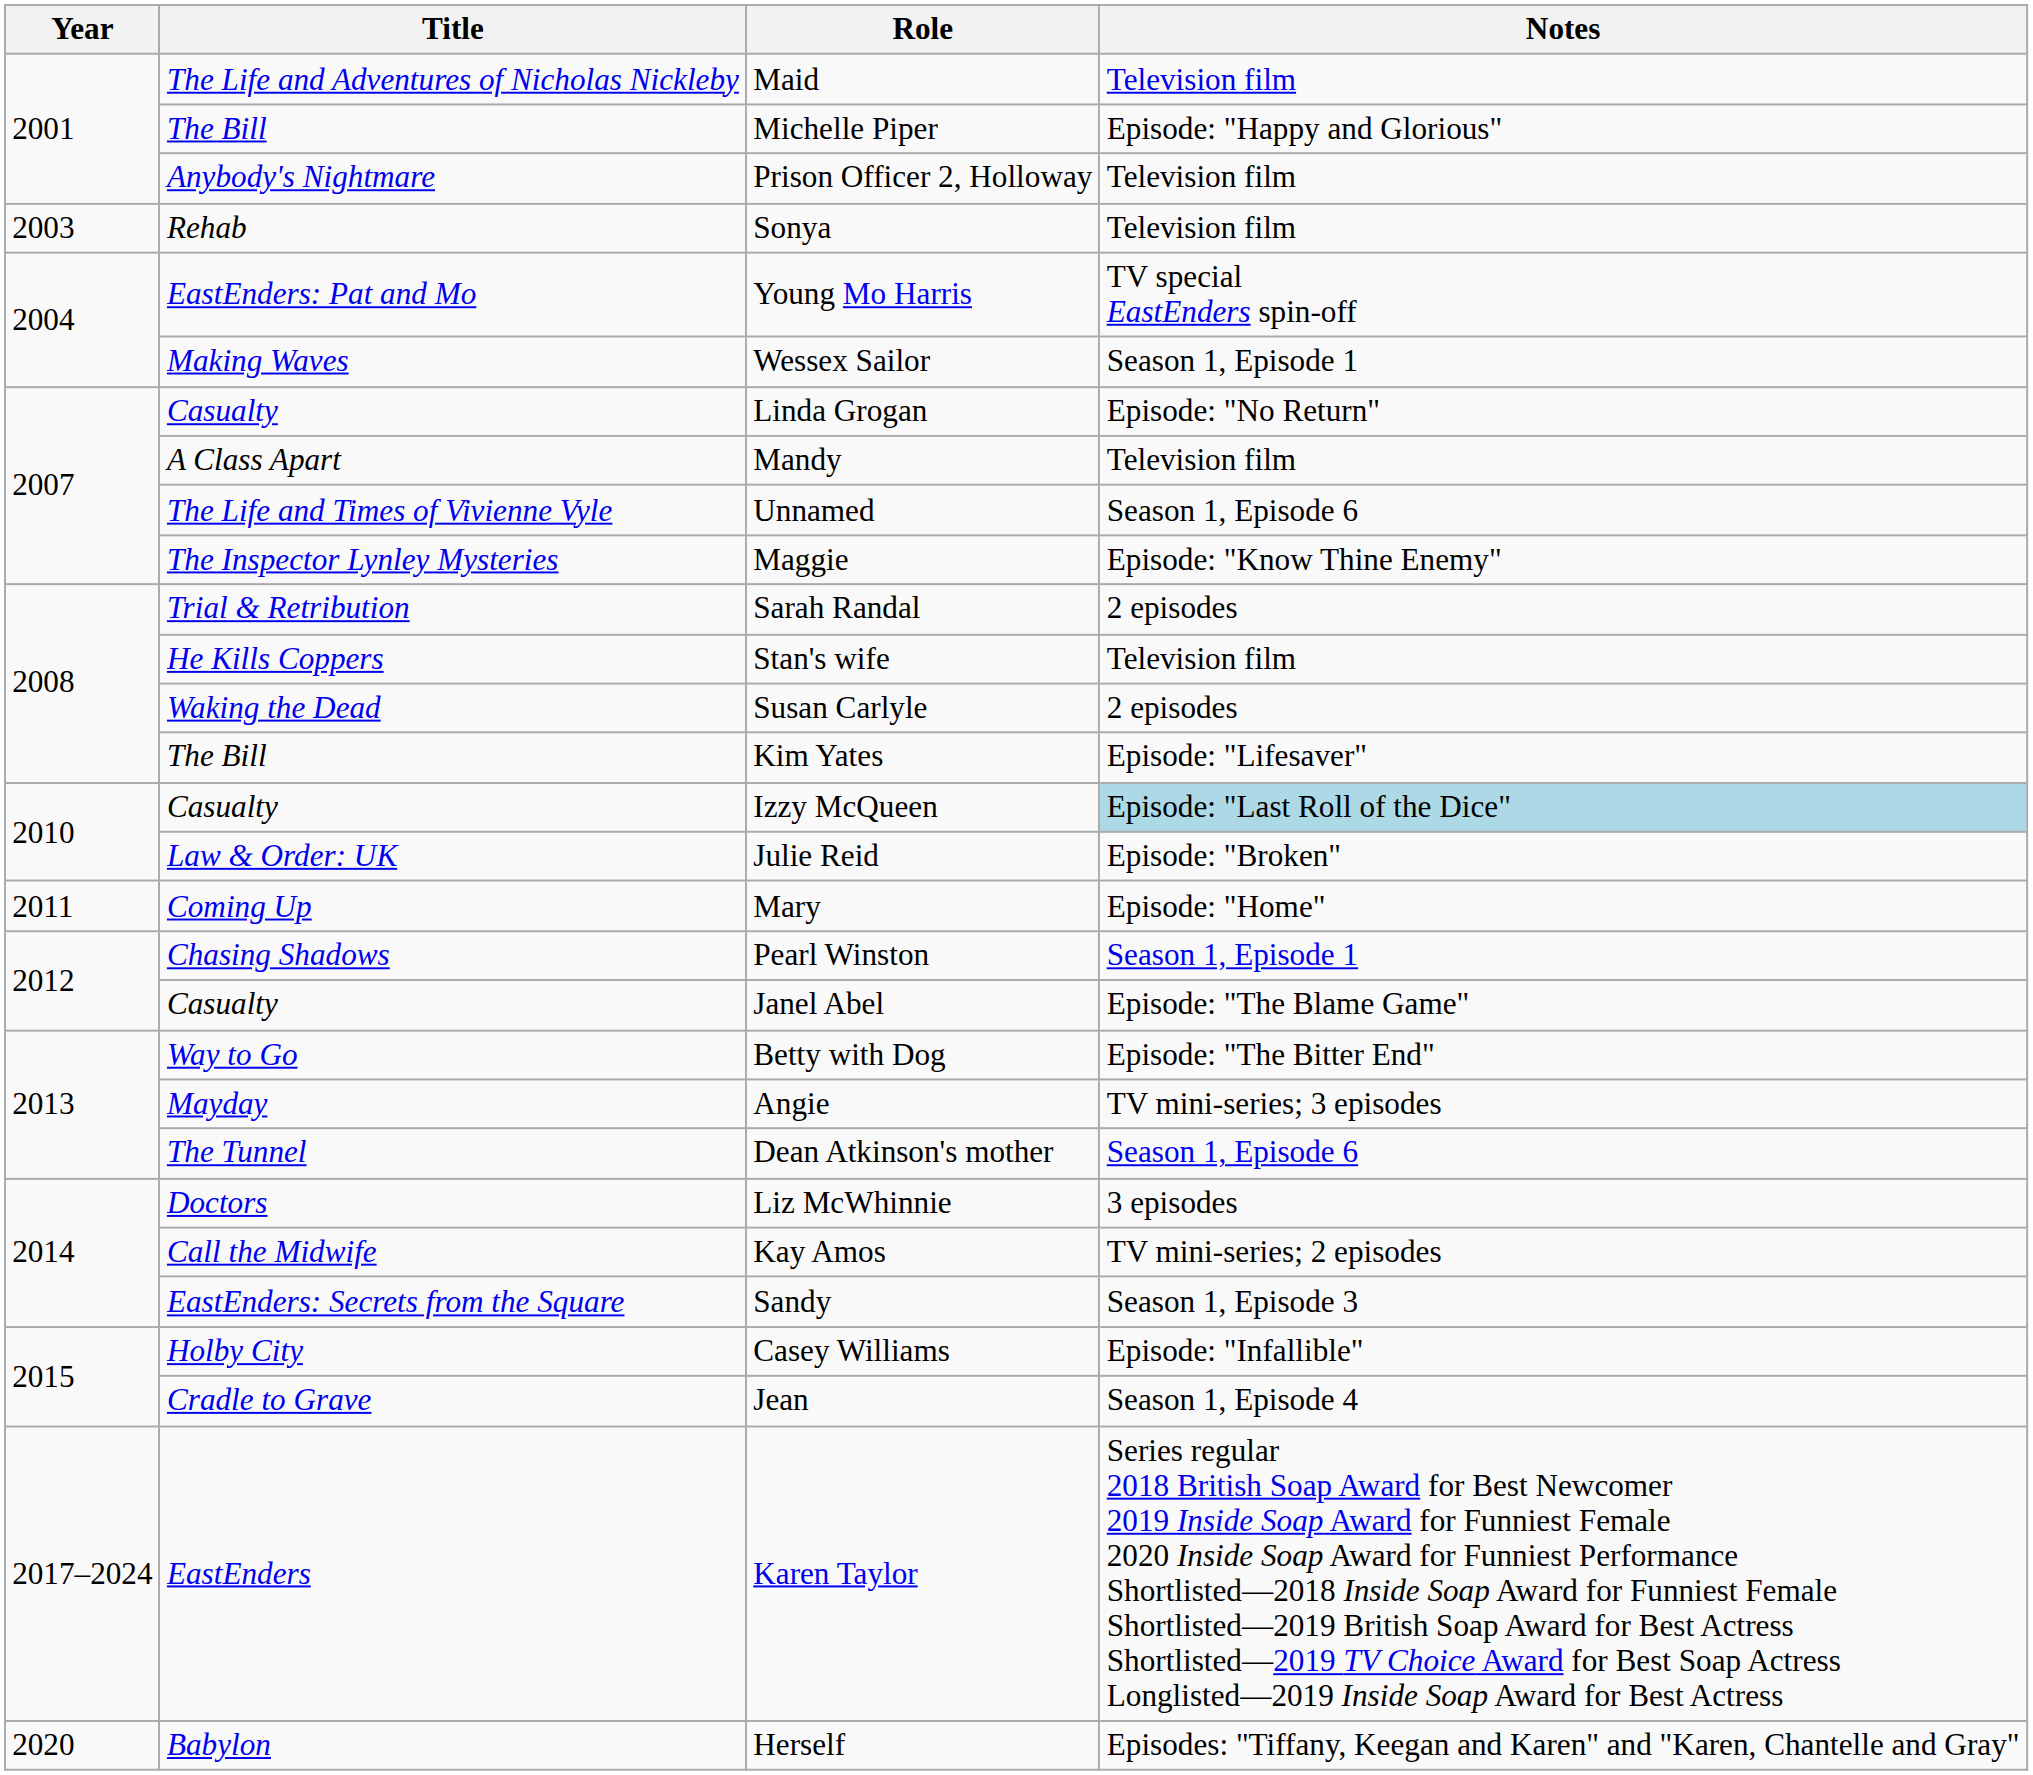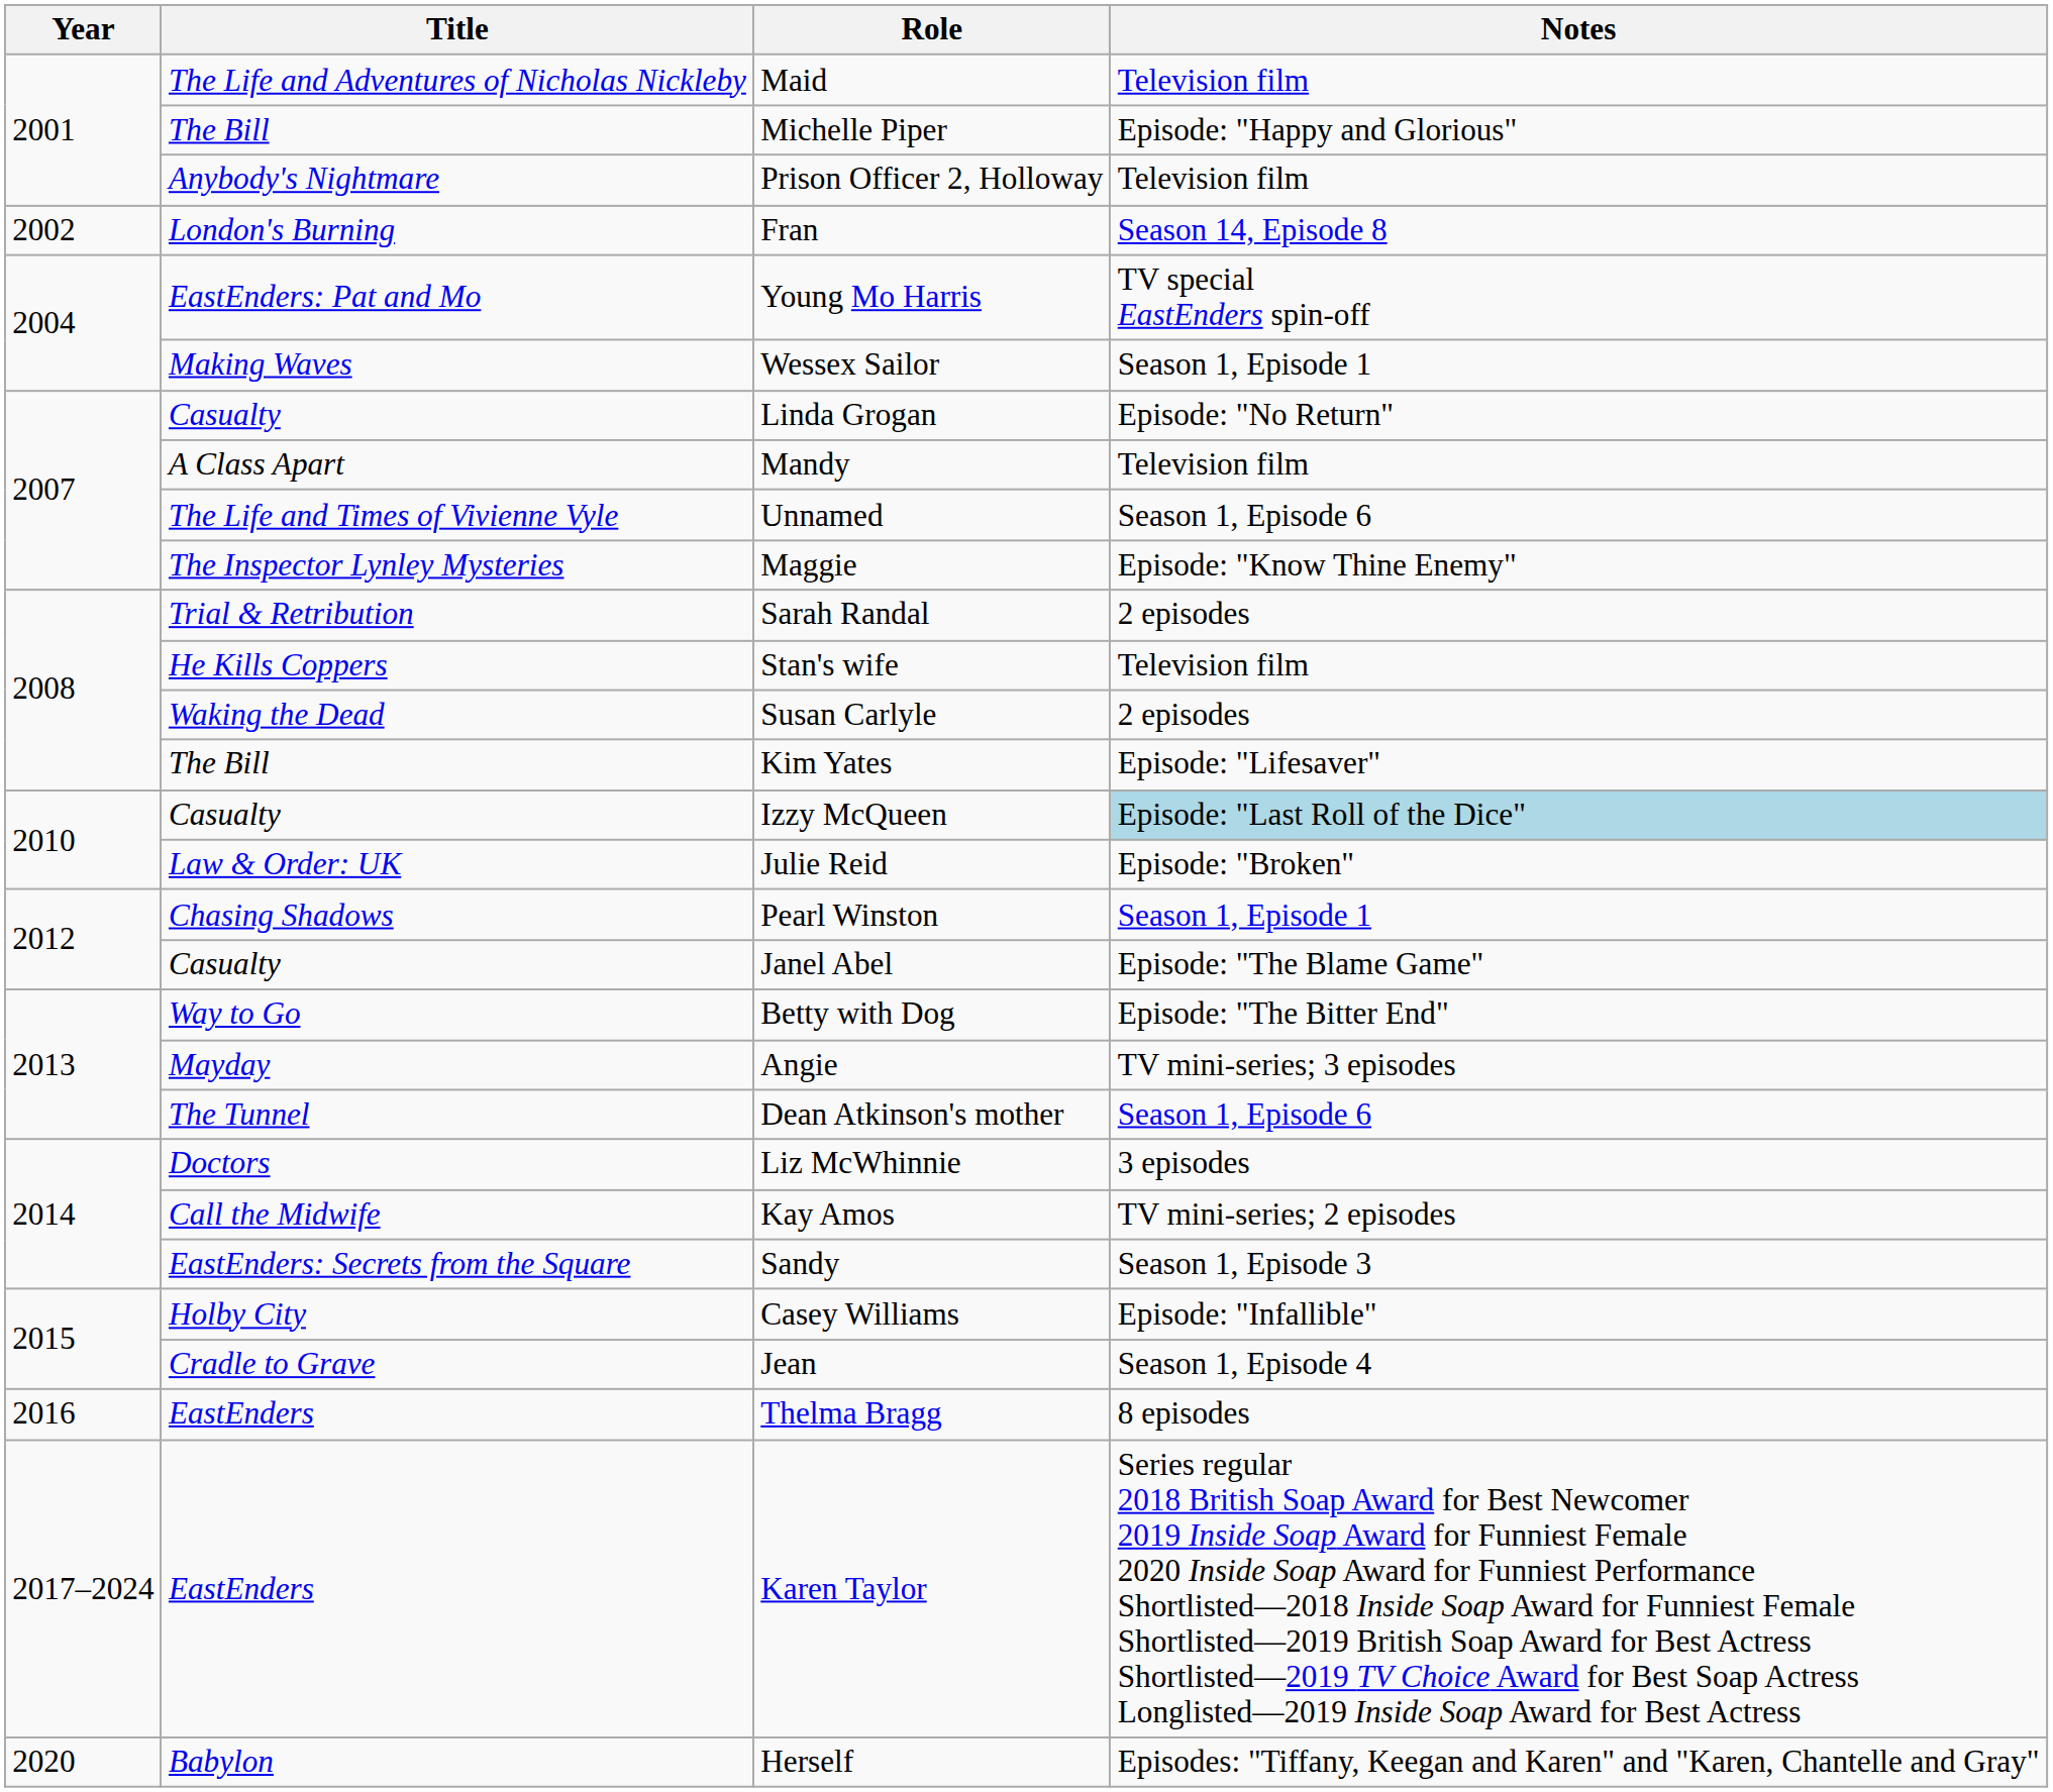 <table class="wikitable sortable">
 <tr>
 <th>Year</th>
 <th>Title</th>
 <th>Role</th>
 <th>Notes</th>
 </tr>
 <tr>
 <td rowspan="3">2001</td>
 <td><em><a href='#'>The Life and Adventures of Nicholas Nickleby</a></em></td>
 <td>Maid</td>
 <td><a href='#'>Television film</a></td>
 </tr>
 <tr>
 <td><em><a href='#'>The Bill</a></em></td>
 <td>Michelle Piper</td>
 <td>Episode: "Happy and Glorious"</td>
 </tr>
 <tr>
 <td><em><a href='#'>Anybody's Nightmare</a></em></td>
 <td>Prison Officer 2, Holloway</td>
 <td>Television film</td>
 </tr>
 <tr>
-<td>2003</td>
-<td><em>Rehab</em></td>
-<td>Sonya</td>
-<td>Television film</td>
+<td>2002</td>
+<td><em><a href='#'>London's Burning</a></em></td>
+<td>Fran</td>
+<td><a href='#'>Season 14, Episode 8</a></td>
 </tr>
 <tr>
 <td rowspan="2">2004</td>
 <td><em><a href='#'>EastEnders: Pat and Mo</a></em></td>
 <td>Young <a href='#'>Mo Harris</a></td>
 <td>TV special <br> <em><a href='#'>EastEnders</a></em> spin-off</td>
 </tr>
 <tr>
 <td><em><a href='#'>Making Waves</a></em></td>
 <td>Wessex Sailor</td>
 <td>Season 1, Episode 1</td>
 </tr>
 <tr>
 <td rowspan="4">2007</td>
 <td><em><a href='#'>Casualty</a></em></td>
 <td>Linda Grogan</td>
 <td>Episode: "No Return"</td>
 </tr>
 <tr>
 <td><em>A Class Apart</em></td>
 <td>Mandy</td>
 <td>Television film</td>
 </tr>
 <tr>
 <td><em><a href='#'>The Life and Times of Vivienne Vyle</a></em></td>
 <td>Unnamed</td>
 <td>Season 1, Episode 6</td>
 </tr>
 <tr>
 <td><em><a href='#'>The Inspector Lynley Mysteries</a></em></td>
 <td>Maggie</td>
 <td>Episode: "Know Thine Enemy"</td>
 </tr>
 <tr>
 <td rowspan="4">2008</td>
 <td><em><a href='#'>Trial & Retribution</a></em></td>
 <td>Sarah Randal</td>
 <td>2 episodes</td>
 </tr>
 <tr>
 <td><em><a href='#'>He Kills Coppers</a></em></td>
 <td>Stan's wife</td>
 <td>Television film</td>
 </tr>
 <tr>
 <td><em><a href='#'>Waking the Dead</a></em></td>
 <td>Susan Carlyle</td>
 <td>2 episodes</td>
 </tr>
 <tr>
 <td><em>The Bill</em></td>
 <td>Kim Yates</td>
 <td>Episode: "Lifesaver"</td>
 </tr>
 <tr>
 <td rowspan="2">2010</td>
 <td><em>Casualty</em></td>
 <td>Izzy McQueen</td>
 <td style="background: lightblue;">Episode: "Last Roll of the Dice"</td>
 </tr>
 <tr>
 <td><em><a href='#'>Law & Order: UK</a></em></td>
 <td>Julie Reid</td>
 <td>Episode: "Broken"</td>
 </tr>
 <tr>
-<td>2011</td>
-<td><em><a href='#'>Coming Up</a></em></td>
-<td>Mary</td>
-<td>Episode: "Home"</td>
-</tr>
-<tr>
 <td rowspan="2">2012</td>
 <td><em><a href='#'>Chasing Shadows</a></em></td>
 <td>Pearl Winston</td>
 <td><a href='#'>Season 1, Episode 1</a></td>
 </tr>
 <tr>
 <td><em>Casualty</em></td>
 <td>Janel Abel</td>
 <td>Episode: "The Blame Game"</td>
 </tr>
 <tr>
 <td rowspan="3">2013</td>
 <td><em><a href='#'>Way to Go</a></em></td>
 <td>Betty with Dog</td>
 <td>Episode: "The Bitter End"</td>
 </tr>
 <tr>
 <td><em><a href='#'>Mayday</a></em></td>
 <td>Angie</td>
 <td>TV mini-series; 3 episodes</td>
 </tr>
 <tr>
 <td><em><a href='#'>The Tunnel</a></em></td>
 <td>Dean Atkinson's mother</td>
 <td><a href='#'>Season 1, Episode 6</a></td>
 </tr>
 <tr>
 <td rowspan="3">2014</td>
 <td><em><a href='#'>Doctors</a></em></td>
 <td>Liz McWhinnie</td>
 <td>3 episodes</td>
 </tr>
 <tr>
 <td><em><a href='#'>Call the Midwife</a></em></td>
 <td>Kay Amos</td>
 <td>TV mini-series; 2 episodes</td>
 </tr>
 <tr>
 <td><em><a href='#'>EastEnders: Secrets from the Square</a></em></td>
 <td>Sandy</td>
 <td>Season 1, Episode 3</td>
 </tr>
 <tr>
 <td rowspan="2">2015</td>
 <td><em><a href='#'>Holby City</a></em></td>
 <td>Casey Williams</td>
 <td>Episode: "Infallible"</td>
 </tr>
 <tr>
 <td><em><a href='#'>Cradle to Grave</a></em></td>
 <td>Jean</td>
 <td>Season 1, Episode 4</td>
 </tr>
 <tr>
+<td>2016</td>
+<td><em><a href='#'>EastEnders</a></em></td>
+<td><a href='#'>Thelma Bragg</a></td>
+<td>8 episodes</td>
+</tr>
+<tr>
 <td>2017–2024</td>
 <td><em><a href='#'>EastEnders</a></em></td>
 <td><a href='#'>Karen Taylor</a></td>
 <td>Series regular<br><a href='#'>2018 British Soap Award</a> for Best Newcomer<br><a href='#'>2019 <em>Inside Soap</em> Award</a> for Funniest Female<br>2020 <em>Inside Soap</em> Award for Funniest Performance<br>Shortlisted—2018 <em>Inside Soap</em> Award for Funniest Female<br>Shortlisted—2019 British Soap Award for Best Actress<br>Shortlisted—<a href='#'>2019 <em>TV Choice</em> Award</a> for Best Soap Actress<br>Longlisted—2019 <em>Inside Soap</em> Award for Best Actress</td>
 </tr>
 <tr>
 <td>2020</td>
 <td><em><a href='#'>Babylon</a></em></td>
 <td>Herself</td>
 <td>Episodes: "Tiffany, Keegan and Karen" and "Karen, Chantelle and Gray"</td>
 </tr>
 </table>
